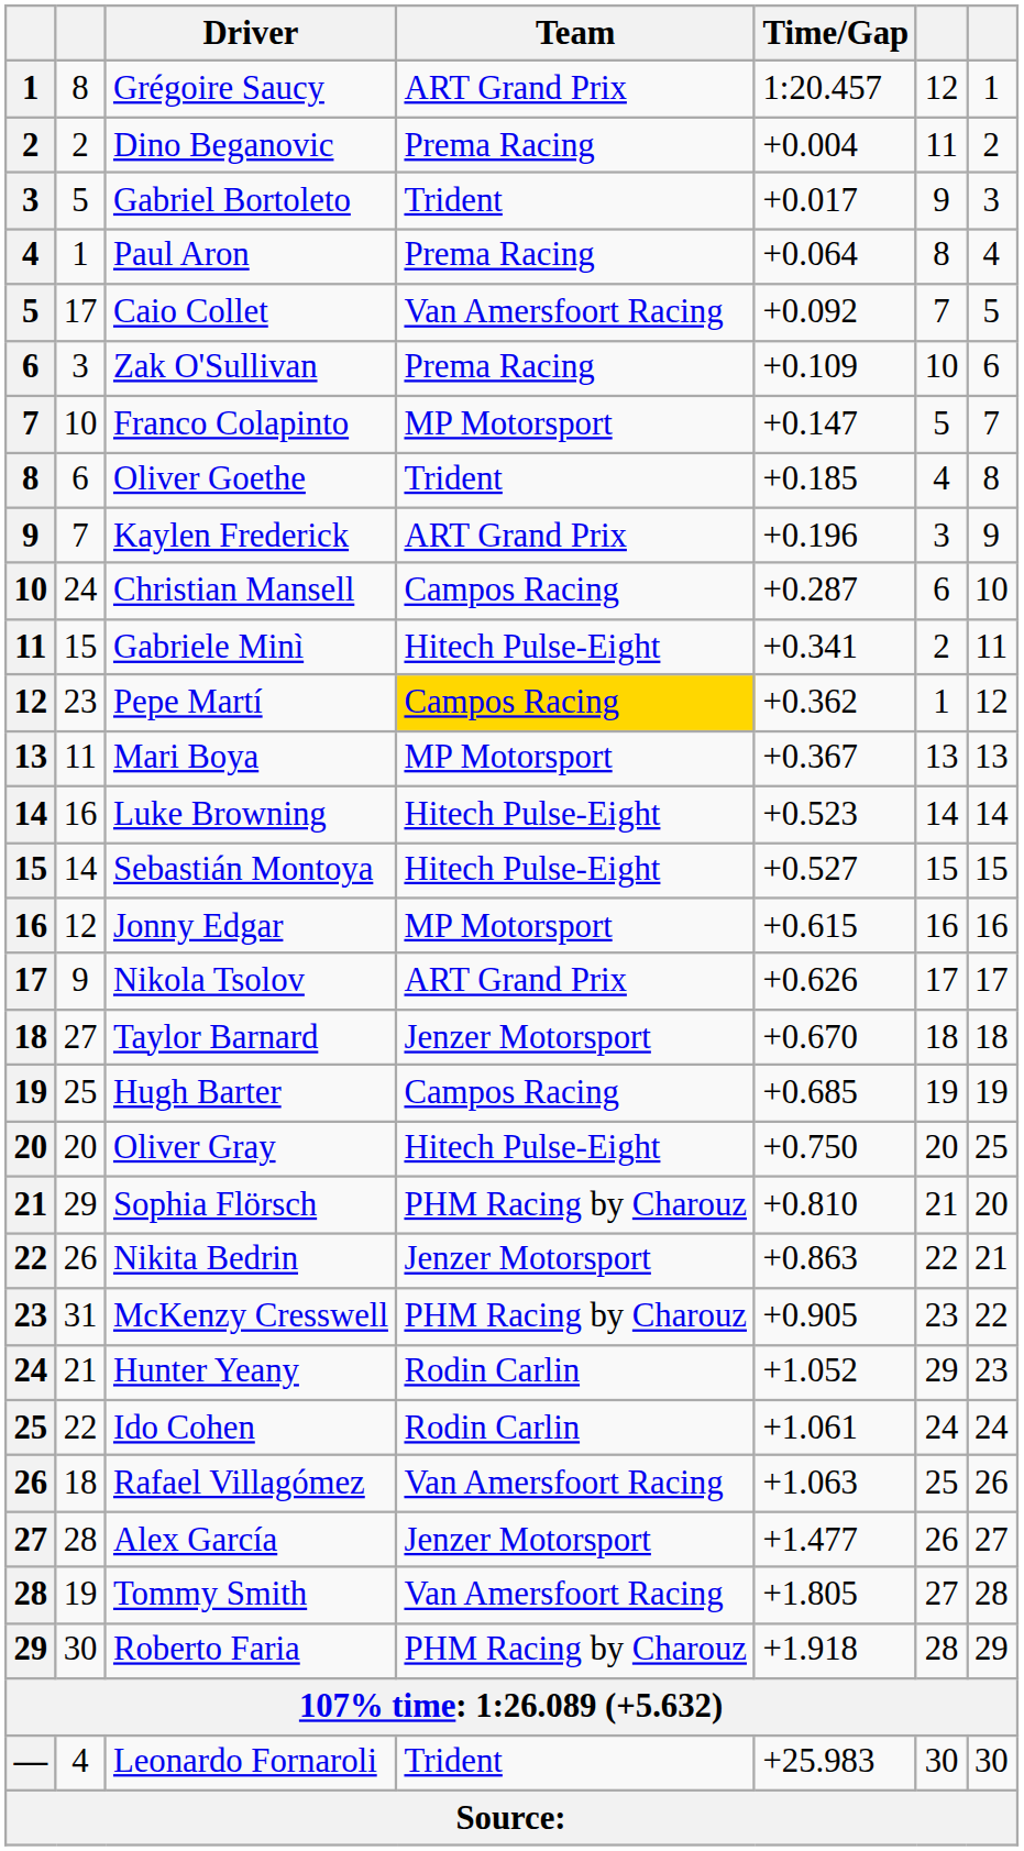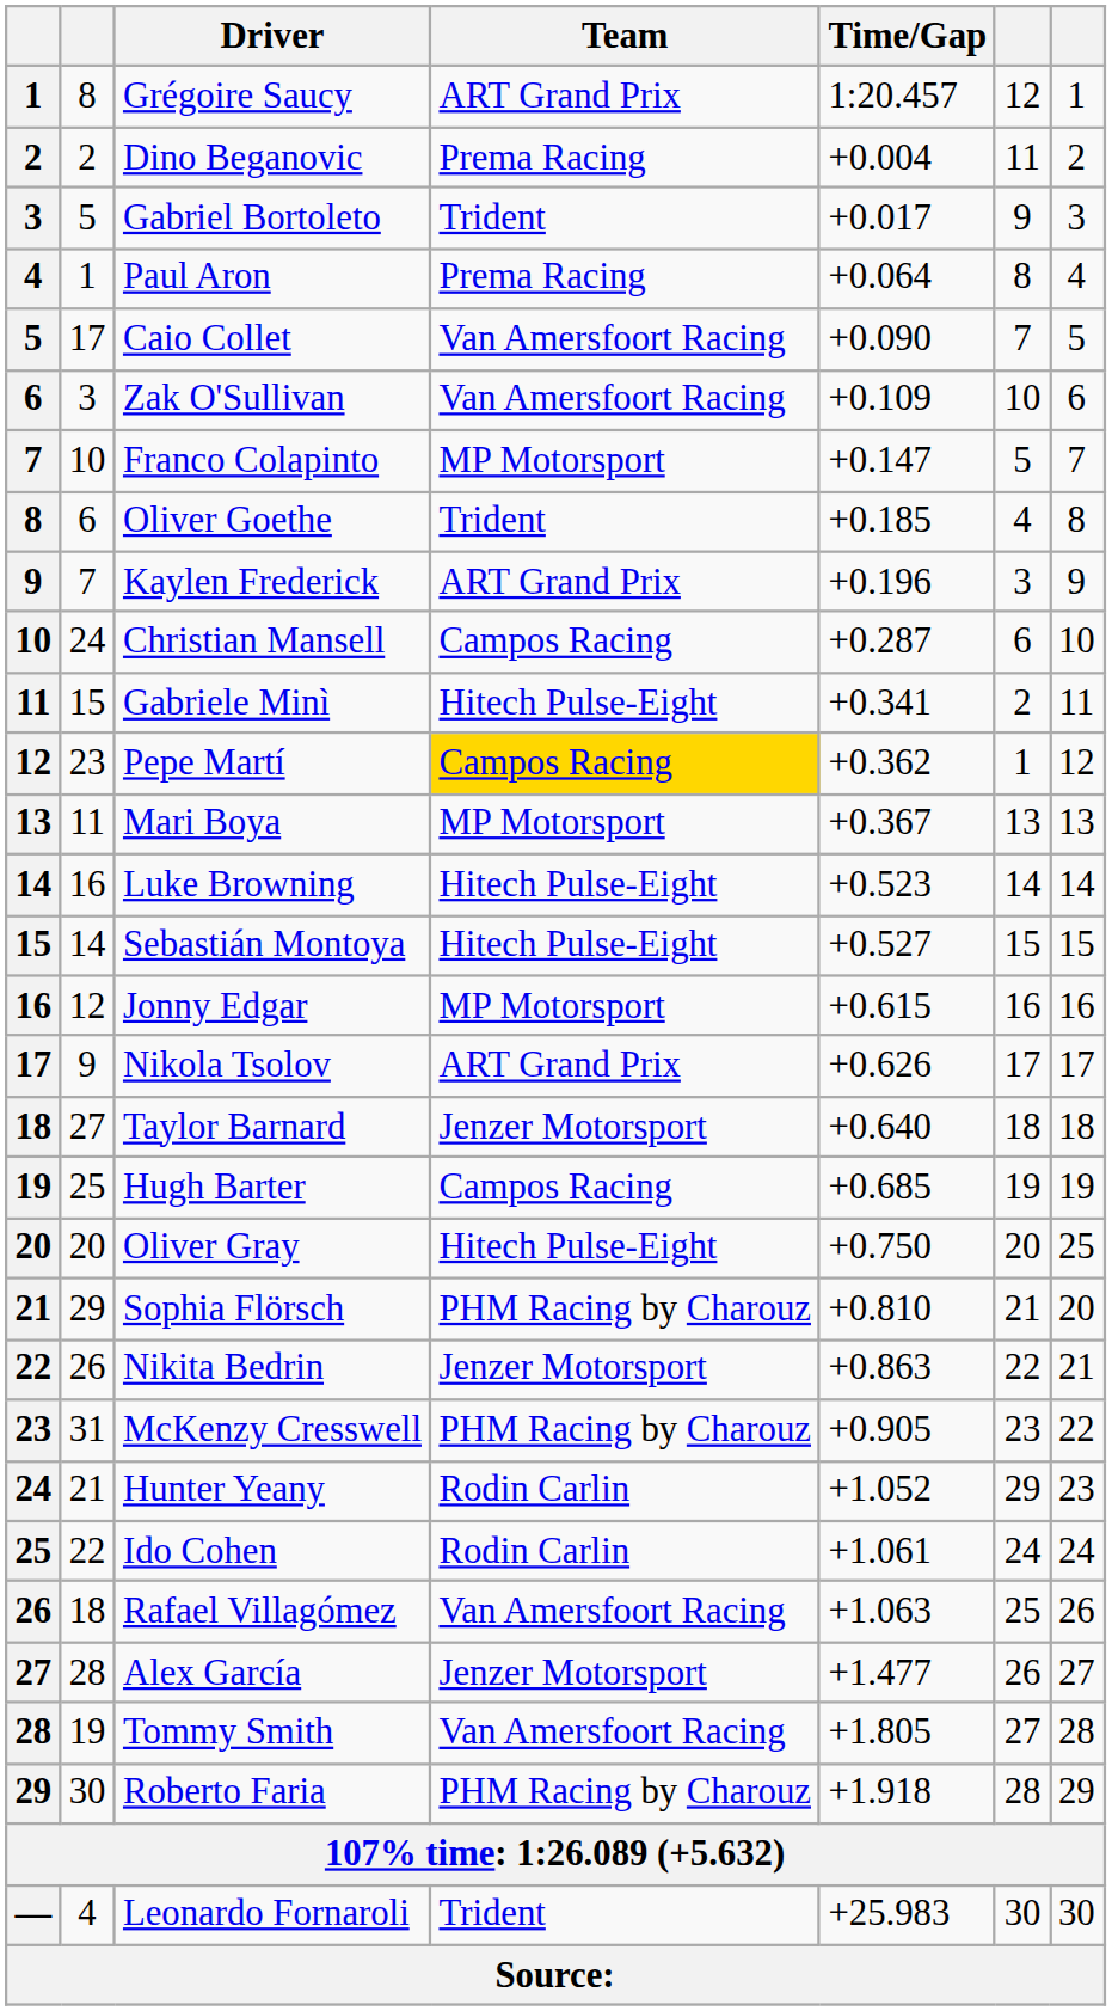 <table class="wikitable" style="font-size:85%">
 <tr>
 <th></th>
 <th></th>
 <th>Driver</th>
 <th>Team</th>
 <th>Time/Gap</th>
 <th scope="col"></th>
 <th scope="col"></th>
 </tr>
 <tr>
 <th>1</th>
 <td align="center">8</td>
 <td> <a href='#'>Grégoire Saucy</a></td>
 <td><a href='#'>ART Grand Prix</a></td>
 <td>1:20.457</td>
 <td align=center>12</td>
 <td align=center>1</td>
 </tr>
 <tr>
 <th>2</th>
 <td align="center">2</td>
 <td> <a href='#'>Dino Beganovic</a></td>
 <td><a href='#'>Prema Racing</a></td>
 <td>+0.004</td>
 <td align=center>11</td>
 <td align=center>2</td>
 </tr>
 <tr>
 <th>3</th>
 <td align="center">5</td>
 <td> <a href='#'>Gabriel Bortoleto</a></td>
 <td><a href='#'>Trident</a></td>
 <td>+0.017</td>
 <td align=center>9</td>
 <td align=center>3</td>
 </tr>
 <tr>
 <th>4</th>
 <td align="center">1</td>
 <td> <a href='#'>Paul Aron</a></td>
 <td><a href='#'>Prema Racing</a></td>
 <td>+0.064</td>
 <td align=center>8</td>
 <td align=center>4</td>
 </tr>
 <tr>
 <th>5</th>
 <td align="center">17</td>
 <td> <a href='#'>Caio Collet</a></td>
 <td><a href='#'>Van Amersfoort Racing</a></td>
-<td>+0.092</td>
+<td>+0.090</td>
 <td align=center>7</td>
 <td align=center>5</td>
 </tr>
 <tr>
 <th>6</th>
 <td align="center">3</td>
 <td> <a href='#'>Zak O'Sullivan</a></td>
-<td><a href='#'>Prema Racing</a></td>
+<td><a href='#'>Van Amersfoort Racing</a></td>
 <td>+0.109</td>
 <td align=center>10</td>
 <td align=center>6</td>
 </tr>
 <tr>
 <th>7</th>
 <td align="center">10</td>
 <td> <a href='#'>Franco Colapinto</a></td>
 <td><a href='#'>MP Motorsport</a></td>
 <td>+0.147</td>
 <td align=center>5</td>
 <td align=center>7</td>
 </tr>
 <tr>
 <th>8</th>
 <td align="center">6</td>
 <td> <a href='#'>Oliver Goethe</a></td>
 <td><a href='#'>Trident</a></td>
 <td>+0.185</td>
 <td align=center>4</td>
 <td align=center>8</td>
 </tr>
 <tr>
 <th>9</th>
 <td align="center">7</td>
 <td> <a href='#'>Kaylen Frederick</a></td>
 <td><a href='#'>ART Grand Prix</a></td>
 <td>+0.196</td>
 <td align=center>3</td>
 <td align=center>9</td>
 </tr>
 <tr>
 <th>10</th>
 <td align="center">24</td>
 <td> <a href='#'>Christian Mansell</a></td>
 <td><a href='#'>Campos Racing</a></td>
 <td>+0.287</td>
 <td align=center>6</td>
 <td align=center>10</td>
 </tr>
 <tr>
 <th>11</th>
 <td align="center">15</td>
 <td> <a href='#'>Gabriele Minì</a></td>
 <td><a href='#'>Hitech Pulse-Eight</a></td>
 <td>+0.341</td>
 <td align=center>2</td>
 <td align=center>11</td>
 </tr>
 <tr>
 <th>12</th>
 <td align="center">23</td>
 <td> <a href='#'>Pepe Martí</a></td>
 <td style="background: gold;"><a href='#'>Campos Racing</a></td>
 <td>+0.362</td>
 <td align=center>1</td>
 <td align=center>12</td>
 </tr>
 <tr>
 <th>13</th>
 <td align="center">11</td>
 <td> <a href='#'>Mari Boya</a></td>
 <td><a href='#'>MP Motorsport</a></td>
 <td>+0.367</td>
 <td align=center>13</td>
 <td align=center>13</td>
 </tr>
 <tr>
 <th>14</th>
 <td align="center">16</td>
 <td> <a href='#'>Luke Browning</a></td>
 <td><a href='#'>Hitech Pulse-Eight</a></td>
 <td>+0.523</td>
 <td align=center>14</td>
 <td align=center>14</td>
 </tr>
 <tr>
 <th>15</th>
 <td align="center">14</td>
 <td> <a href='#'>Sebastián Montoya</a></td>
 <td><a href='#'>Hitech Pulse-Eight</a></td>
 <td>+0.527</td>
 <td align=center>15</td>
 <td align=center>15</td>
 </tr>
 <tr>
 <th>16</th>
 <td align="center">12</td>
 <td> <a href='#'>Jonny Edgar</a></td>
 <td><a href='#'>MP Motorsport</a></td>
 <td>+0.615</td>
 <td align=center>16</td>
 <td align=center>16</td>
 </tr>
 <tr>
 <th>17</th>
 <td align="center">9</td>
 <td> <a href='#'>Nikola Tsolov</a></td>
 <td><a href='#'>ART Grand Prix</a></td>
 <td>+0.626</td>
 <td align=center>17</td>
 <td align=center>17</td>
 </tr>
 <tr>
 <th>18</th>
 <td align="center">27</td>
 <td> <a href='#'>Taylor Barnard</a></td>
 <td><a href='#'>Jenzer Motorsport</a></td>
-<td>+0.670</td>
+<td>+0.640</td>
 <td align=center>18</td>
 <td align=center>18</td>
 </tr>
 <tr>
 <th>19</th>
 <td align="center">25</td>
 <td> <a href='#'>Hugh Barter</a></td>
 <td><a href='#'>Campos Racing</a></td>
 <td>+0.685</td>
 <td align=center>19</td>
 <td align=center>19</td>
 </tr>
 <tr>
 <th>20</th>
 <td align="center">20</td>
 <td> <a href='#'>Oliver Gray</a></td>
 <td><a href='#'>Hitech Pulse-Eight</a></td>
 <td>+0.750</td>
 <td align=center>20</td>
 <td align=center>25</td>
 </tr>
 <tr>
 <th>21</th>
 <td align="center">29</td>
 <td> <a href='#'>Sophia Flörsch</a></td>
 <td><a href='#'>PHM Racing</a> by <a href='#'>Charouz</a></td>
 <td>+0.810</td>
 <td align=center>21</td>
 <td align=center>20</td>
 </tr>
 <tr>
 <th>22</th>
 <td align="center">26</td>
 <td> <a href='#'>Nikita Bedrin</a></td>
 <td><a href='#'>Jenzer Motorsport</a></td>
 <td>+0.863</td>
 <td align=center>22</td>
 <td align=center>21</td>
 </tr>
 <tr>
 <th>23</th>
 <td align="center">31</td>
 <td> <a href='#'>McKenzy Cresswell</a></td>
 <td><a href='#'>PHM Racing</a> by <a href='#'>Charouz</a></td>
 <td>+0.905</td>
 <td align=center>23</td>
 <td align=center>22</td>
 </tr>
 <tr>
 <th>24</th>
 <td align="center">21</td>
 <td> <a href='#'>Hunter Yeany</a></td>
 <td><a href='#'>Rodin Carlin</a></td>
 <td>+1.052</td>
 <td align=center>29</td>
 <td align=center>23</td>
 </tr>
 <tr>
 <th>25</th>
 <td align="center">22</td>
 <td> <a href='#'>Ido Cohen</a></td>
 <td><a href='#'>Rodin Carlin</a></td>
 <td>+1.061</td>
 <td align=center>24</td>
 <td align=center>24</td>
 </tr>
 <tr>
 <th>26</th>
 <td align="center">18</td>
 <td> <a href='#'>Rafael Villagómez</a></td>
 <td><a href='#'>Van Amersfoort Racing</a></td>
 <td>+1.063</td>
 <td align=center>25</td>
 <td align=center>26</td>
 </tr>
 <tr>
 <th>27</th>
 <td align="center">28</td>
 <td> <a href='#'>Alex García</a></td>
 <td><a href='#'>Jenzer Motorsport</a></td>
 <td>+1.477</td>
 <td align=center>26</td>
 <td align=center>27</td>
 </tr>
 <tr>
 <th>28</th>
 <td align="center">19</td>
 <td> <a href='#'>Tommy Smith</a></td>
 <td><a href='#'>Van Amersfoort Racing</a></td>
 <td>+1.805</td>
 <td align=center>27</td>
 <td align=center>28</td>
 </tr>
 <tr>
 <th>29</th>
 <td align="center">30</td>
 <td> <a href='#'>Roberto Faria</a></td>
 <td><a href='#'>PHM Racing</a> by <a href='#'>Charouz</a></td>
 <td>+1.918</td>
 <td align=center>28</td>
 <td align=center>29</td>
 </tr>
 <tr>
 <th colspan="7"><a href='#'>107% time</a>: 1:26.089 (+5.632)</th>
 </tr>
 <tr>
 <th>—</th>
 <td align="center">4</td>
 <td> <a href='#'>Leonardo Fornaroli</a></td>
 <td><a href='#'>Trident</a></td>
 <td>+25.983</td>
 <td align=center>30</td>
 <td align=center>30</td>
 </tr>
 <tr>
 <th colspan="7">Source:</th>
 </tr>
 </table>
